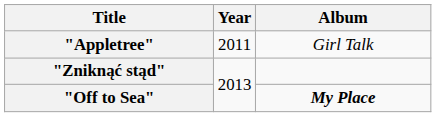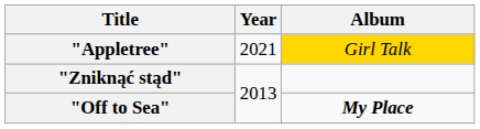 <table class="wikitable plainrowheaders" style="text-align:center;">
 <tr>
 <th scope="col" style="width:12em;">Title</th>
 <th scope="col">Year</th>
 <th scope="col" style="width:10em;">Album</th>
 </tr>
 <tr>
 <th scope="row">"Appletree"</th>
-<td>2011</td>
-<td><em>Girl Talk</em></td>
+<td>2021</td>
+<td style="background: gold;"><em>Girl Talk</em></td>
 </tr>
 <tr>
 <th scope="row">"Zniknąć stąd"</th>
 <td rowspan="2">2013</td>
 <td></td>
 </tr>
 <tr>
 <th scope="row">"Off to Sea"</th>
 <td><strong><em>My Place</em></strong></td>
 </tr>
 </table>
